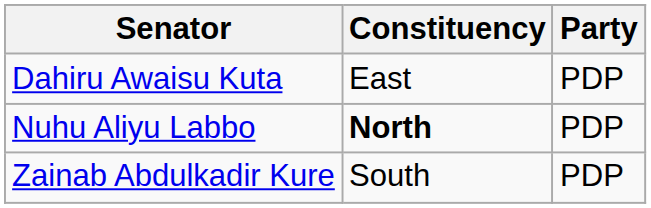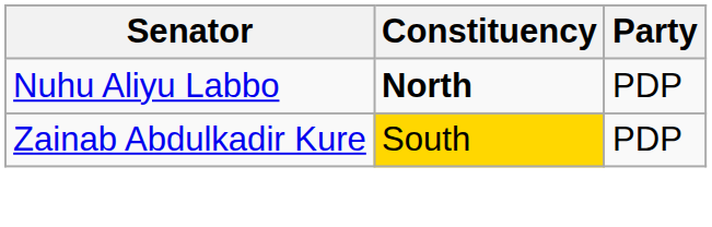 <table class="wikitable" border="1">
 <tr>
 <th>Senator</th>
 <th>Constituency</th>
 <th>Party</th>
-</tr>
-<tr>
-<td><a href='#'>Dahiru Awaisu Kuta</a></td>
-<td>East</td>
-<td>PDP</td>
 </tr>
 <tr>
 <td><a href='#'>Nuhu Aliyu Labbo</a></td>
 <td><strong>North</strong></td>
 <td>PDP</td>
 </tr>
 <tr>
 <td><a href='#'>Zainab Abdulkadir Kure</a></td>
-<td>South</td>
+<td style="background: gold;">South</td>
 <td>PDP</td>
 </tr>
 </table>
